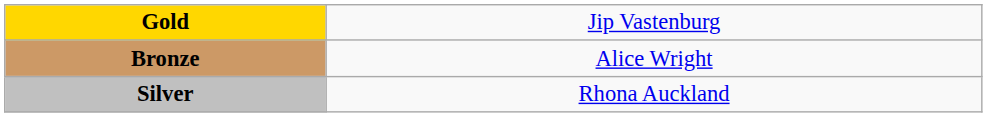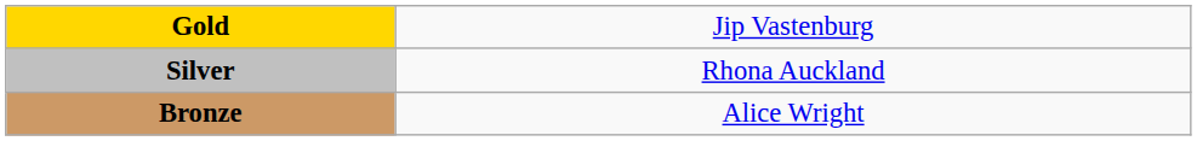 <table class="wikitable" style="text-align:center; " width="35%">
 <tr>
 <td bgcolor="gold"><strong>Gold</strong></td>
 <td><a href='#'>Jip Vastenburg</a><br>  <small><em></em></small></td>
 </tr>
 <tr>
+<td bgcolor="silver"><strong>Silver</strong></td>
+<td><a href='#'>Rhona Auckland</a><br>  <small><em></em></small></td>
+</tr>
+<tr>
 <td bgcolor="CC9966"><strong>Bronze</strong></td>
 <td><a href='#'>Alice Wright</a><br>  <small><em></em></small></td>
 </tr>
-<tr>
-<td bgcolor="silver"><strong>Silver</strong></td>
-<td><a href='#'>Rhona Auckland</a><br>  <small><em></em></small></td>
-</tr>
 </table>
